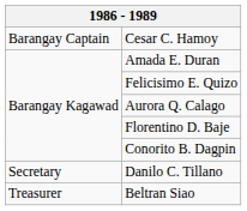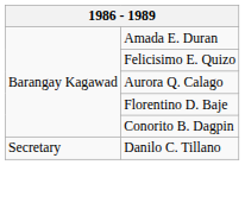 <table class="wikitable mw-collapsible mw-collapsed">
 <tr>
 <th colspan="2">1986 - 1989</th>
-</tr>
-<tr>
-<td>Barangay Captain</td>
-<td>Cesar C. Hamoy</td>
 </tr>
 <tr>
 <td rowspan="5">Barangay Kagawad</td>
 <td>Amada E. Duran</td>
 </tr>
 <tr>
 <td>Felicisimo E. Quizo</td>
 </tr>
 <tr>
 <td>Aurora Q. Calago</td>
 </tr>
 <tr>
 <td>Florentino D. Baje</td>
 </tr>
 <tr>
 <td>Conorito B. Dagpin</td>
 </tr>
 <tr>
 <td>Secretary</td>
 <td>Danilo C. Tillano</td>
 </tr>
-<tr>
-<td>Treasurer</td>
-<td>Beltran Siao</td>
-</tr>
 </table>
